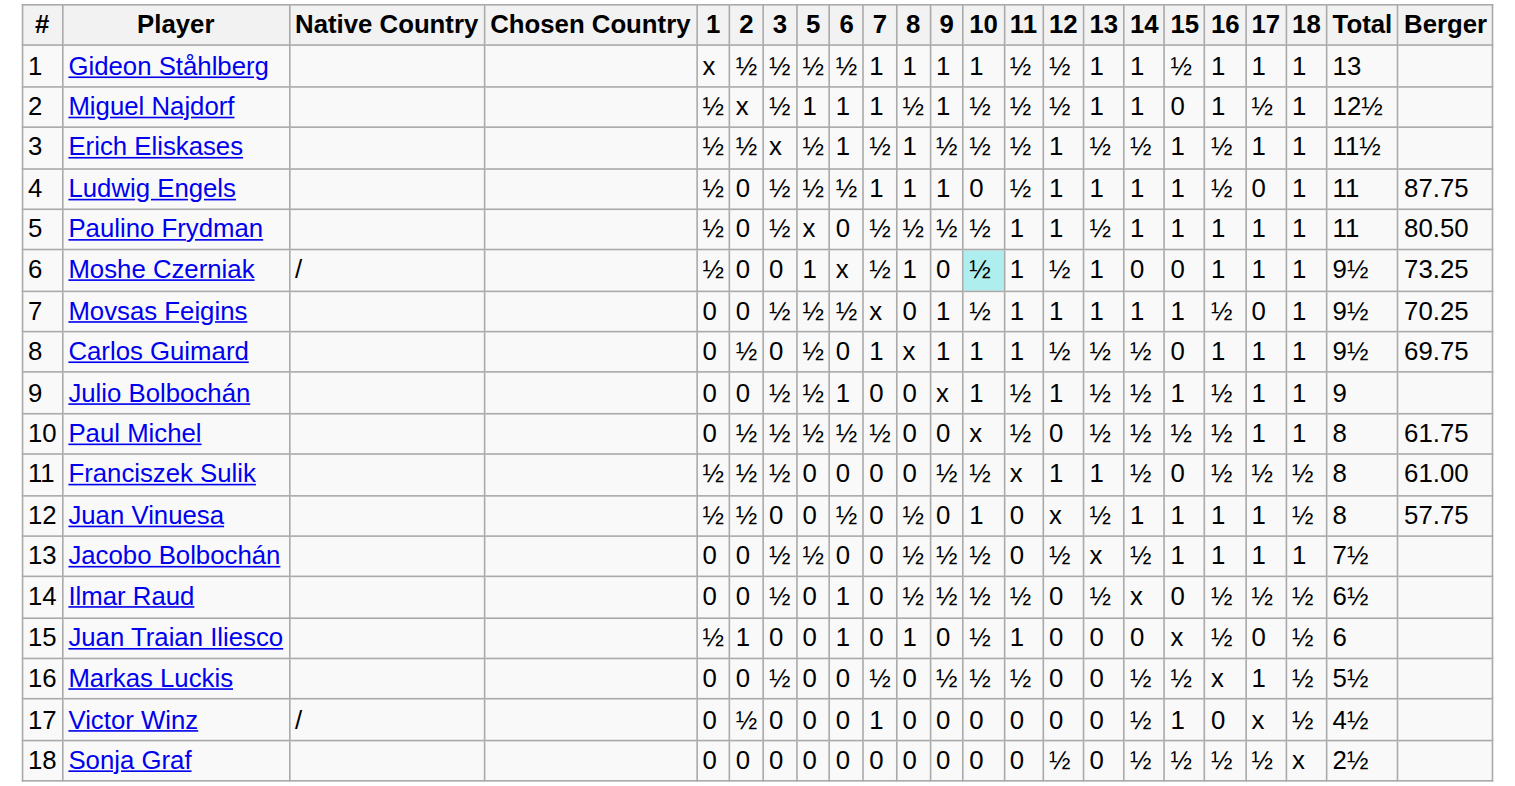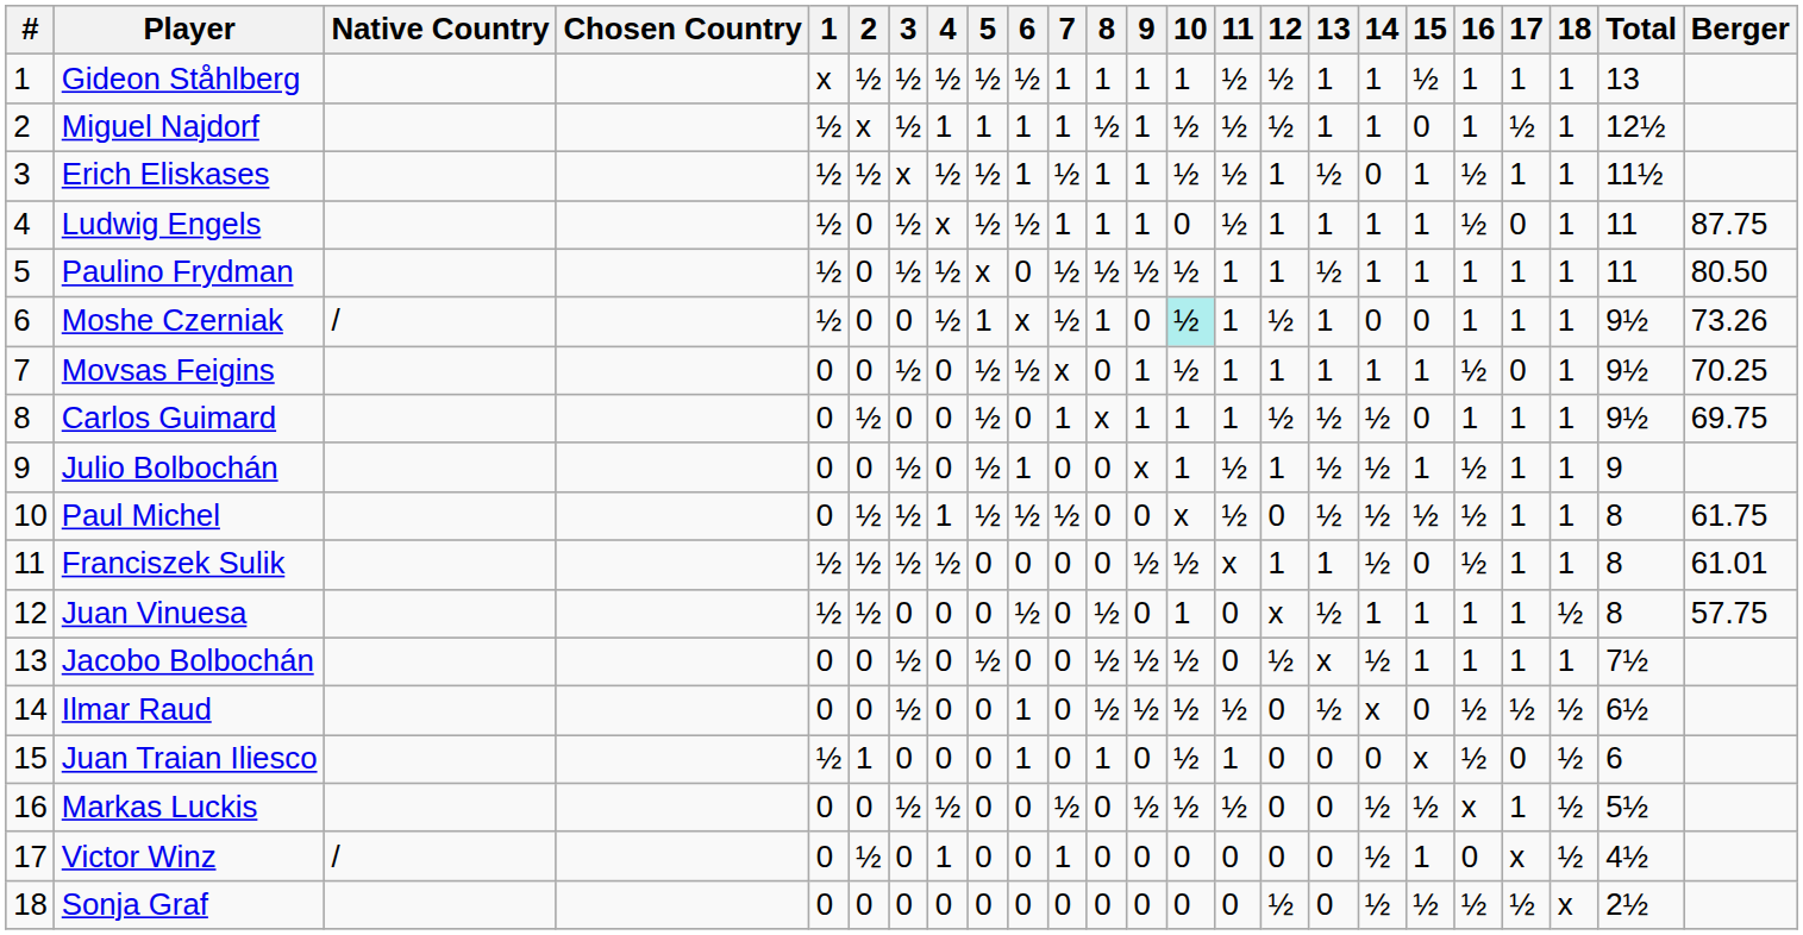 <table class="wikitable" style="text-align: left; margin: auto auto">
 <tr>
 <th>#</th>
 <th>Player</th>
 <th>Native Country</th>
 <th>Chosen Country</th>
 <th>1</th>
 <th>2</th>
 <th>3</th>
+<th>4</th>
 <th>5</th>
 <th>6</th>
 <th>7</th>
 <th>8</th>
 <th>9</th>
 <th>10</th>
 <th>11</th>
 <th>12</th>
 <th>13</th>
 <th>14</th>
 <th>15</th>
 <th>16</th>
 <th>17</th>
 <th>18</th>
 <th>Total</th>
 <th>Berger</th>
 </tr>
 <tr>
 <td>1</td>
 <td align=left><a href='#'>Gideon Ståhlberg</a></td>
 <td></td>
 <td></td>
 <td>x</td>
+<td>½</td>
 <td>½</td>
 <td>½</td>
 <td>½</td>
 <td>½</td>
 <td>1</td>
 <td>1</td>
 <td>1</td>
 <td>1</td>
 <td>½</td>
 <td>½</td>
 <td>1</td>
 <td>1</td>
 <td>½</td>
 <td>1</td>
 <td>1</td>
 <td>1</td>
 <td>13</td>
 <td></td>
 </tr>
 <tr>
 <td>2</td>
 <td align=left><a href='#'>Miguel Najdorf</a></td>
 <td></td>
 <td></td>
 <td>½</td>
 <td>x</td>
 <td>½</td>
 <td>1</td>
 <td>1</td>
 <td>1</td>
+<td>1</td>
 <td>½</td>
 <td>1</td>
 <td>½</td>
 <td>½</td>
 <td>½</td>
 <td>1</td>
 <td>1</td>
 <td>0</td>
 <td>1</td>
 <td>½</td>
 <td>1</td>
 <td>12½</td>
 <td></td>
 </tr>
 <tr>
 <td>3</td>
 <td align=left><a href='#'>Erich Eliskases</a></td>
 <td></td>
 <td></td>
 <td>½</td>
 <td>½</td>
 <td>x</td>
 <td>½</td>
+<td>½</td>
 <td>1</td>
 <td>½</td>
 <td>1</td>
-<td>½</td>
+<td>1</td>
 <td>½</td>
 <td>½</td>
 <td>1</td>
 <td>½</td>
-<td>½</td>
+<td>0</td>
 <td>1</td>
 <td>½</td>
 <td>1</td>
 <td>1</td>
 <td>11½</td>
 <td></td>
 </tr>
 <tr>
 <td>4</td>
 <td align=left><a href='#'>Ludwig Engels</a></td>
 <td></td>
 <td></td>
 <td>½</td>
 <td>0</td>
 <td>½</td>
+<td>x</td>
 <td>½</td>
 <td>½</td>
 <td>1</td>
 <td>1</td>
 <td>1</td>
 <td>0</td>
 <td>½</td>
 <td>1</td>
 <td>1</td>
 <td>1</td>
 <td>1</td>
 <td>½</td>
 <td>0</td>
 <td>1</td>
 <td>11</td>
 <td>87.75</td>
 </tr>
 <tr>
 <td>5</td>
 <td align=left><a href='#'>Paulino Frydman</a></td>
 <td></td>
 <td></td>
 <td>½</td>
 <td>0</td>
+<td>½</td>
 <td>½</td>
 <td>x</td>
 <td>0</td>
 <td>½</td>
 <td>½</td>
 <td>½</td>
 <td>½</td>
 <td>1</td>
 <td>1</td>
 <td>½</td>
 <td>1</td>
 <td>1</td>
 <td>1</td>
 <td>1</td>
 <td>1</td>
 <td>11</td>
 <td>80.50</td>
 </tr>
 <tr>
 <td>6</td>
 <td align=left><a href='#'>Moshe Czerniak</a></td>
 <td>/</td>
 <td></td>
 <td>½</td>
 <td>0</td>
 <td>0</td>
+<td>½</td>
 <td>1</td>
 <td>x</td>
 <td>½</td>
 <td>1</td>
 <td>0</td>
 <td style="background: paleturquoise;">½</td>
 <td>1</td>
 <td>½</td>
 <td>1</td>
 <td>0</td>
 <td>0</td>
 <td>1</td>
 <td>1</td>
 <td>1</td>
 <td>9½</td>
-<td>73.25</td>
+<td>73.26</td>
 </tr>
 <tr>
 <td>7</td>
 <td align=left><a href='#'>Movsas Feigins</a></td>
 <td></td>
 <td></td>
 <td>0</td>
 <td>0</td>
 <td>½</td>
+<td>0</td>
 <td>½</td>
 <td>½</td>
 <td>x</td>
 <td>0</td>
 <td>1</td>
 <td>½</td>
 <td>1</td>
 <td>1</td>
 <td>1</td>
 <td>1</td>
 <td>1</td>
 <td>½</td>
 <td>0</td>
 <td>1</td>
 <td>9½</td>
 <td>70.25</td>
 </tr>
 <tr>
 <td>8</td>
 <td align=left><a href='#'>Carlos Guimard</a></td>
 <td></td>
 <td></td>
 <td>0</td>
 <td>½</td>
+<td>0</td>
 <td>0</td>
 <td>½</td>
 <td>0</td>
 <td>1</td>
 <td>x</td>
 <td>1</td>
 <td>1</td>
 <td>1</td>
 <td>½</td>
 <td>½</td>
 <td>½</td>
 <td>0</td>
 <td>1</td>
 <td>1</td>
 <td>1</td>
 <td>9½</td>
 <td>69.75</td>
 </tr>
 <tr>
 <td>9</td>
 <td align=left><a href='#'>Julio Bolbochán</a></td>
 <td></td>
 <td></td>
 <td>0</td>
 <td>0</td>
 <td>½</td>
+<td>0</td>
 <td>½</td>
 <td>1</td>
 <td>0</td>
 <td>0</td>
 <td>x</td>
 <td>1</td>
 <td>½</td>
 <td>1</td>
 <td>½</td>
 <td>½</td>
 <td>1</td>
 <td>½</td>
 <td>1</td>
 <td>1</td>
 <td>9</td>
 <td></td>
 </tr>
 <tr>
 <td>10</td>
 <td align=left><a href='#'>Paul Michel</a></td>
 <td></td>
 <td></td>
 <td>0</td>
 <td>½</td>
 <td>½</td>
+<td>1</td>
 <td>½</td>
 <td>½</td>
 <td>½</td>
 <td>0</td>
 <td>0</td>
 <td>x</td>
 <td>½</td>
 <td>0</td>
 <td>½</td>
 <td>½</td>
 <td>½</td>
 <td>½</td>
 <td>1</td>
 <td>1</td>
 <td>8</td>
 <td>61.75</td>
 </tr>
 <tr>
 <td>11</td>
 <td align=left><a href='#'>Franciszek Sulik</a></td>
 <td></td>
 <td></td>
 <td>½</td>
 <td>½</td>
 <td>½</td>
+<td>½</td>
 <td>0</td>
 <td>0</td>
 <td>0</td>
 <td>0</td>
 <td>½</td>
 <td>½</td>
 <td>x</td>
 <td>1</td>
 <td>1</td>
 <td>½</td>
 <td>0</td>
 <td>½</td>
-<td>½</td>
-<td>½</td>
+<td>1</td>
+<td>1</td>
 <td>8</td>
-<td>61.00</td>
+<td>61.01</td>
 </tr>
 <tr>
 <td>12</td>
 <td align=left><a href='#'>Juan Vinuesa</a></td>
 <td></td>
 <td></td>
 <td>½</td>
 <td>½</td>
+<td>0</td>
 <td>0</td>
 <td>0</td>
 <td>½</td>
 <td>0</td>
 <td>½</td>
 <td>0</td>
 <td>1</td>
 <td>0</td>
 <td>x</td>
 <td>½</td>
 <td>1</td>
 <td>1</td>
 <td>1</td>
 <td>1</td>
 <td>½</td>
 <td>8</td>
 <td>57.75</td>
 </tr>
 <tr>
 <td>13</td>
 <td align=left><a href='#'>Jacobo Bolbochán</a></td>
 <td></td>
 <td></td>
 <td>0</td>
 <td>0</td>
 <td>½</td>
+<td>0</td>
 <td>½</td>
 <td>0</td>
 <td>0</td>
 <td>½</td>
 <td>½</td>
 <td>½</td>
 <td>0</td>
 <td>½</td>
 <td>x</td>
 <td>½</td>
 <td>1</td>
 <td>1</td>
 <td>1</td>
 <td>1</td>
 <td>7½</td>
 <td></td>
 </tr>
 <tr>
 <td>14</td>
 <td align=left><a href='#'>Ilmar Raud</a></td>
 <td></td>
 <td></td>
 <td>0</td>
 <td>0</td>
 <td>½</td>
 <td>0</td>
+<td>0</td>
 <td>1</td>
 <td>0</td>
 <td>½</td>
 <td>½</td>
 <td>½</td>
 <td>½</td>
 <td>0</td>
 <td>½</td>
 <td>x</td>
 <td>0</td>
 <td>½</td>
 <td>½</td>
 <td>½</td>
 <td>6½</td>
 <td></td>
 </tr>
 <tr>
 <td>15</td>
 <td align=left><a href='#'>Juan Traian Iliesco</a></td>
 <td></td>
 <td></td>
 <td>½</td>
 <td>1</td>
+<td>0</td>
 <td>0</td>
 <td>0</td>
 <td>1</td>
 <td>0</td>
 <td>1</td>
 <td>0</td>
 <td>½</td>
 <td>1</td>
 <td>0</td>
 <td>0</td>
 <td>0</td>
 <td>x</td>
 <td>½</td>
 <td>0</td>
 <td>½</td>
 <td>6</td>
 <td></td>
 </tr>
 <tr>
 <td>16</td>
 <td align=left><a href='#'>Markas Luckis</a></td>
 <td></td>
 <td></td>
 <td>0</td>
 <td>0</td>
 <td>½</td>
+<td>½</td>
 <td>0</td>
 <td>0</td>
 <td>½</td>
 <td>0</td>
 <td>½</td>
 <td>½</td>
 <td>½</td>
 <td>0</td>
 <td>0</td>
 <td>½</td>
 <td>½</td>
 <td>x</td>
 <td>1</td>
 <td>½</td>
 <td>5½</td>
 <td></td>
 </tr>
 <tr>
 <td>17</td>
 <td align=left><a href='#'>Victor Winz</a></td>
 <td>/</td>
 <td></td>
 <td>0</td>
 <td>½</td>
 <td>0</td>
+<td>1</td>
 <td>0</td>
 <td>0</td>
 <td>1</td>
 <td>0</td>
 <td>0</td>
 <td>0</td>
 <td>0</td>
 <td>0</td>
 <td>0</td>
 <td>½</td>
 <td>1</td>
 <td>0</td>
 <td>x</td>
 <td>½</td>
 <td>4½</td>
 <td></td>
 </tr>
 <tr>
 <td>18</td>
 <td align=left><a href='#'>Sonja Graf</a></td>
 <td></td>
 <td></td>
 <td>0</td>
 <td>0</td>
 <td>0</td>
 <td>0</td>
 <td>0</td>
 <td>0</td>
 <td>0</td>
 <td>0</td>
 <td>0</td>
 <td>0</td>
+<td>0</td>
 <td>½</td>
 <td>0</td>
 <td>½</td>
 <td>½</td>
 <td>½</td>
 <td>½</td>
 <td>x</td>
 <td>2½</td>
 <td></td>
 </tr>
 </table>
